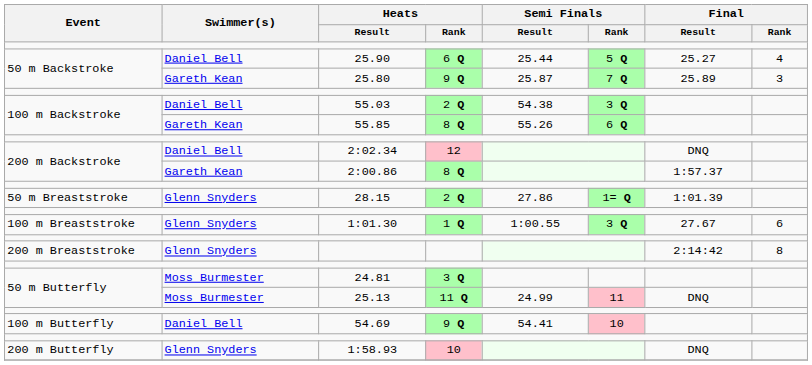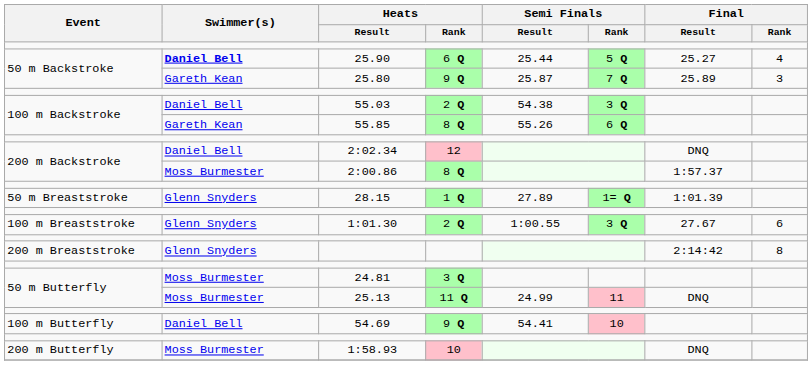 <table class=wikitable style="font-size:90%">
 <tr>
 <th rowspan="2" width=150>Event</th>
 <th rowspan="2" width=150>Swimmer(s)</th>
 <th colspan="2" width=150>Heats</th>
 <th colspan="2" width=150>Semi Finals</th>
 <th colspan="2" width=150>Final</th>
 </tr>
 <tr>
 <th style="line-height:1em" width=100><small>Result</small></th>
 <th style="line-height:1em" width=50><small>Rank</small></th>
 <th style="line-height:1em" width=100><small>Result</small></th>
 <th style="line-height:1em" width=50><small>Rank</small></th>
 <th style="line-height:1em" width=100><small>Result</small></th>
 <th style="line-height:1em" width=50><small>Rank</small></th>
 </tr>
 <tr>
 <td colspan=8 height=1></td>
 </tr>
 <tr>
 <td rowspan=2>50 m Backstroke</td>
-<td><a href='#'>Daniel Bell</a></td>
+<td><strong><a href='#'>Daniel Bell</a></strong></td>
 <td align="center">25.90</td>
 <td align=center bgcolor=aaffaa>6 <strong>Q</strong></td>
 <td align=center>25.44</td>
 <td align=center bgcolor=aaffaa>5 <strong>Q</strong></td>
 <td align=center>25.27</td>
 <td align=center>4</td>
 </tr>
 <tr>
 <td><a href='#'>Gareth Kean</a></td>
 <td align=center>25.80</td>
 <td align=center bgcolor=aaffaa>9 <strong>Q</strong></td>
 <td align=center>25.87</td>
 <td align=center bgcolor=aaffaa>7 <strong>Q</strong></td>
 <td align=center>25.89</td>
 <td align=center>3</td>
 </tr>
 <tr>
 <td colspan=8 height=1></td>
 </tr>
 <tr>
 <td rowspan=2>100 m Backstroke</td>
 <td><a href='#'>Daniel Bell</a></td>
 <td align=center>55.03</td>
 <td align=center bgcolor=aaffaa>2 <strong>Q</strong></td>
 <td align=center>54.38</td>
 <td align=center bgcolor=aaffaa>3 <strong>Q</strong></td>
 <td align=center></td>
 <td align=center></td>
 </tr>
 <tr>
 <td><a href='#'>Gareth Kean</a></td>
 <td align=center>55.85</td>
 <td align=center bgcolor=aaffaa>8 <strong>Q</strong></td>
 <td align=center>55.26</td>
 <td align=center bgcolor=aaffaa>6 <strong>Q</strong></td>
 <td align=center></td>
 <td align=center></td>
 </tr>
 <tr>
 <td colspan=8 height=1></td>
 </tr>
 <tr>
 <td rowspan=2>200 m Backstroke</td>
 <td><a href='#'>Daniel Bell</a></td>
 <td align=center>2:02.34</td>
 <td align=center bgcolor="pink">12</td>
 <td colspan=2 bgcolor="honeydew"></td>
 <td align=center>DNQ</td>
 <td align=center></td>
 </tr>
 <tr>
-<td><a href='#'>Gareth Kean</a></td>
+<td><a href='#'>Moss Burmester</a></td>
 <td align=center>2:00.86</td>
 <td align=center bgcolor=aaffaa>8 <strong>Q</strong></td>
 <td colspan=2 bgcolor="honeydew"></td>
 <td align=center>1:57.37</td>
 <td align=center></td>
 </tr>
 <tr>
 <td colspan=8 height=1></td>
 </tr>
 <tr>
 <td rowspan=1>50 m Breaststroke</td>
 <td><a href='#'>Glenn Snyders</a></td>
 <td align=center>28.15</td>
-<td align=center bgcolor=aaffaa>2 <strong>Q</strong></td>
-<td align=center>27.86</td>
+<td align=center bgcolor=aaffaa>1 <strong>Q</strong></td>
+<td align=center>27.89</td>
 <td align=center bgcolor=aaffaa>1= <strong>Q</strong></td>
 <td align=center>1:01.39</td>
 <td align=center></td>
 </tr>
 <tr>
 <td colspan=8 height=1></td>
 </tr>
 <tr>
 <td rowspan=1>100 m Breaststroke</td>
 <td><a href='#'>Glenn Snyders</a></td>
 <td align=center>1:01.30</td>
-<td align=center bgcolor=aaffaa>1 <strong>Q</strong></td>
+<td align=center bgcolor=aaffaa>2 <strong>Q</strong></td>
 <td align=center>1:00.55</td>
 <td align=center bgcolor=aaffaa>3 <strong>Q</strong></td>
 <td align=center>27.67</td>
 <td align=center>6</td>
 </tr>
 <tr>
 <td colspan=8 height=1></td>
 </tr>
 <tr>
 <td rowspan=1>200 m Breaststroke</td>
 <td><a href='#'>Glenn Snyders</a></td>
 <td align=center></td>
 <td align=center></td>
 <td colspan=2 bgcolor="honeydew"></td>
 <td align=center>2:14:42</td>
 <td align=center>8</td>
 </tr>
 <tr>
 <td colspan=8 height=1></td>
 </tr>
 <tr>
 <td rowspan=2>50 m Butterfly</td>
 <td><a href='#'>Moss Burmester</a></td>
 <td align=center>24.81</td>
 <td align=center bgcolor=aaffaa>3 <strong>Q</strong></td>
 <td align=center></td>
 <td align=center></td>
 <td align=center></td>
 <td align=center></td>
 </tr>
 <tr>
 <td><a href='#'>Moss Burmester</a></td>
 <td align=center>25.13</td>
 <td align=center bgcolor=aaffaa>11 <strong>Q</strong></td>
 <td align=center>24.99</td>
 <td align=center bgcolor="pink">11</td>
 <td align=center>DNQ</td>
 <td align=center></td>
 </tr>
 <tr>
 <td colspan=8 height=1></td>
 </tr>
 <tr>
 <td rowspan=1>100 m Butterfly</td>
 <td><a href='#'>Daniel Bell</a></td>
 <td align=center>54.69</td>
 <td align=center bgcolor=aaffaa>9 <strong>Q</strong></td>
 <td align=center>54.41</td>
 <td align=center bgcolor="pink">10</td>
 <td align=center></td>
 <td align=center></td>
 </tr>
 <tr>
 <td colspan=8 height=1></td>
 </tr>
 <tr>
 <td rowspan=1>200 m Butterfly</td>
-<td><a href='#'>Glenn Snyders</a></td>
+<td><a href='#'>Moss Burmester</a></td>
 <td align=center>1:58.93</td>
 <td align="center" bgcolor="pink">10</td>
 <td colspan=2 bgcolor="honeydew"></td>
 <td align=center>DNQ</td>
 <td align=center></td>
 </tr>
 <tr>
 </tr>
 </table>
